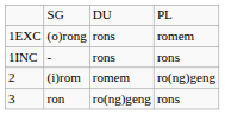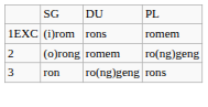 <table class="wikitable">
 <tr>
 <td></td>
 <td>SG</td>
 <td>DU</td>
 <td>PL</td>
 </tr>
 <tr>
 <td>1EXC</td>
-<td>(o)rong</td>
+<td>(i)rom</td>
 <td>rons</td>
 <td>romem</td>
 </tr>
 <tr>
-<td>1INC</td>
-<td>-</td>
-<td>rons</td>
-<td>rons</td>
-</tr>
-<tr>
 <td>2</td>
-<td>(i)rom</td>
+<td>(o)rong</td>
 <td>romem</td>
 <td>ro(ng)geng</td>
 </tr>
 <tr>
 <td>3</td>
 <td>ron</td>
 <td>ro(ng)geng</td>
 <td>rons</td>
 </tr>
 </table>
